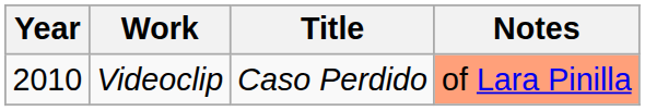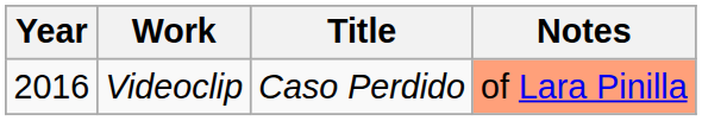 <table class="wikitable">
 <tr>
 <th>Year</th>
 <th>Work</th>
 <th>Title</th>
 <th>Notes</th>
 </tr>
 <tr>
-<td>2010</td>
+<td>2016</td>
 <td><em>Videoclip</em></td>
 <td><em>Caso Perdido</em></td>
 <td style="background: lightsalmon;">of <a href='#'>Lara Pinilla</a></td>
 </tr>
 </table>
